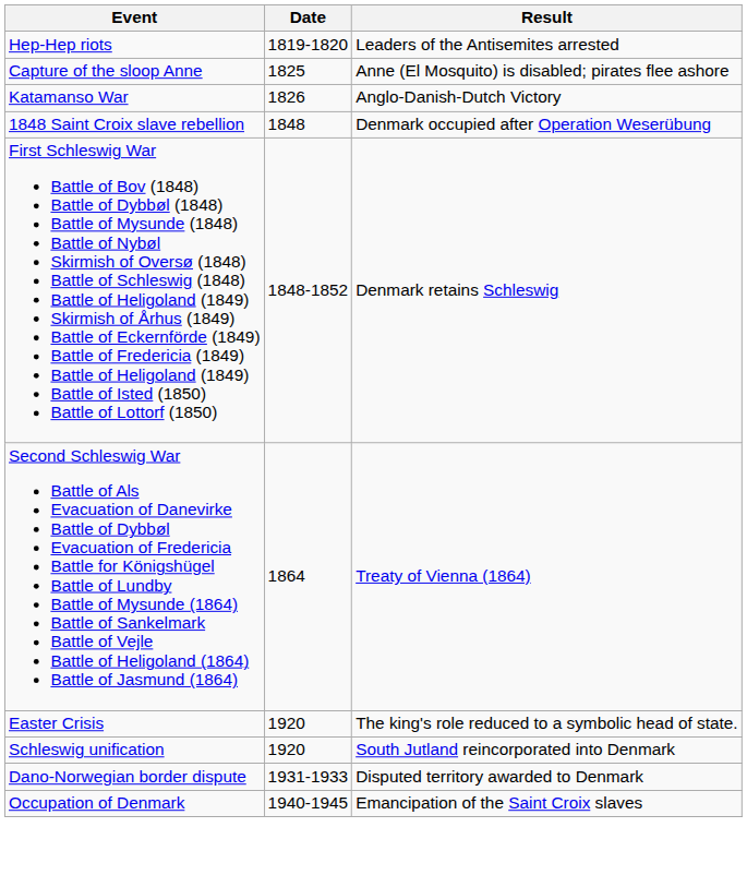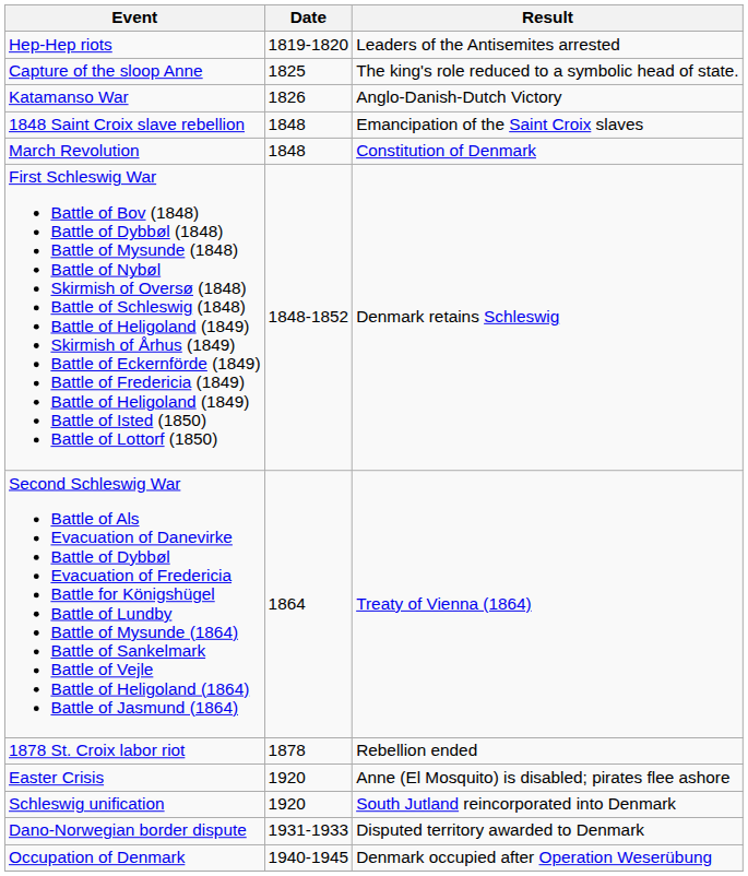 <table class="wikitable">
 <tr>
 <th>Event</th>
 <th>Date</th>
 <th>Result</th>
 </tr>
 <tr>
 <td><a href='#'> Hep-Hep riots</a></td>
 <td>1819-1820</td>
 <td>Leaders of the Antisemites arrested</td>
 </tr>
 <tr>
 <td><a href='#'>Capture of the sloop Anne</a></td>
 <td>1825</td>
-<td>Anne (El Mosquito) is disabled; pirates flee ashore</td>
+<td>The king's role reduced to a symbolic head of state.</td>
 </tr>
 <tr>
 <td><a href='#'>Katamanso War</a></td>
 <td>1826</td>
 <td>Anglo-Danish-Dutch Victory</td>
 </tr>
 <tr>
 <td><a href='#'>1848 Saint Croix slave rebellion</a></td>
 <td>1848</td>
-<td>Denmark occupied after <a href='#'>Operation Weserübung</a></td>
+<td>Emancipation of the <a href='#'>Saint Croix</a> slaves</td>
+</tr>
+<tr>
+<td><a href='#'>March Revolution</a></td>
+<td>1848</td>
+<td><a href='#'>Constitution of Denmark</a></td>
 </tr>
 <tr>
 <td><a href='#'>First Schleswig War</a><br><ul><li><a href='#'>Battle of Bov</a> (1848)</li><li><a href='#'>Battle of Dybbøl</a> (1848)</li><li><a href='#'>Battle of Mysunde</a> (1848)</li><li><a href='#'>Battle of Nybøl</a></li><li><a href='#'>Skirmish of Oversø</a> (1848)</li><li><a href='#'>Battle of Schleswig</a> (1848)</li><li><a href='#'>Battle of Heligoland</a> (1849)</li><li><a href='#'>Skirmish of Århus</a> (1849)</li><li><a href='#'>Battle of Eckernförde</a> (1849)</li><li><a href='#'>Battle of Fredericia</a> (1849)</li><li><a href='#'>Battle of Heligoland</a> (1849)</li><li><a href='#'>Battle of Isted</a> (1850)</li><li><a href='#'>Battle of Lottorf</a> (1850)</li></ul></td>
 <td>1848-1852</td>
 <td>Denmark retains <a href='#'>Schleswig</a></td>
 </tr>
 <tr>
 <td><a href='#'>Second Schleswig War</a><br><ul><li><a href='#'>Battle of Als</a></li><li><a href='#'>Evacuation of Danevirke</a></li><li><a href='#'>Battle of Dybbøl</a></li><li><a href='#'>Evacuation of Fredericia</a></li><li><a href='#'>Battle for Königshügel</a></li><li><a href='#'>Battle of Lundby</a></li><li><a href='#'>Battle of Mysunde (1864)</a></li><li><a href='#'>Battle of Sankelmark</a></li><li><a href='#'>Battle of Vejle</a></li><li><a href='#'>Battle of Heligoland (1864)</a></li><li><a href='#'>Battle of Jasmund (1864)</a></li></ul></td>
 <td>1864</td>
 <td><a href='#'>Treaty of Vienna (1864)</a></td>
 </tr>
 <tr>
+<td><a href='#'>1878 St. Croix labor riot</a></td>
+<td>1878</td>
+<td>Rebellion ended</td>
+</tr>
+<tr>
 <td><a href='#'>Easter Crisis</a></td>
 <td>1920</td>
-<td>The king's role reduced to a symbolic head of state.</td>
+<td>Anne (El Mosquito) is disabled; pirates flee ashore</td>
 </tr>
 <tr>
 <td><a href='#'>Schleswig unification</a></td>
 <td>1920</td>
 <td><a href='#'>South Jutland</a> reincorporated into Denmark</td>
 </tr>
 <tr>
 <td><a href='#'>Dano-Norwegian border dispute</a></td>
 <td>1931-1933</td>
 <td>Disputed territory awarded to Denmark</td>
 </tr>
 <tr>
 <td><a href='#'>Occupation of Denmark</a></td>
 <td>1940-1945</td>
-<td>Emancipation of the <a href='#'>Saint Croix</a> slaves</td>
+<td>Denmark occupied after <a href='#'>Operation Weserübung</a></td>
 </tr>
 <tr>
 </tr>
 </table>
